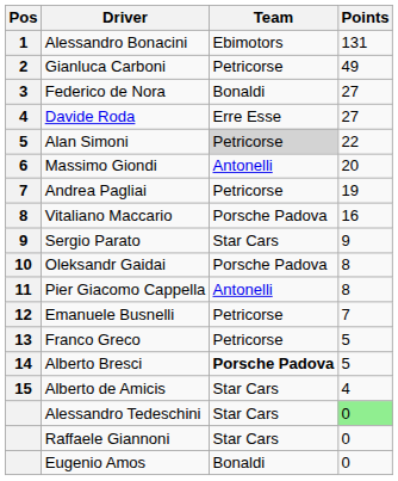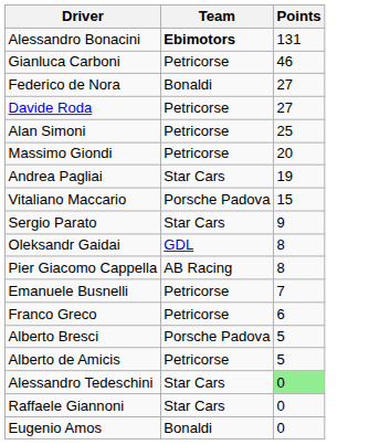 <table class="wikitable" style="font-size: 90%">
 <tr>
-<th>Pos</th>
 <th>Driver</th>
 <th>Team</th>
 <th>Points</th>
 </tr>
 <tr>
-<th>1</th>
 <td> Alessandro Bonacini</td>
-<td>Ebimotors</td>
+<td><strong>Ebimotors</strong></td>
 <td>131</td>
 </tr>
 <tr>
-<th>2</th>
 <td> Gianluca Carboni</td>
 <td>Petricorse</td>
-<td>49</td>
+<td>46</td>
 </tr>
 <tr>
-<th>3</th>
 <td> Federico de Nora</td>
 <td>Bonaldi</td>
 <td>27</td>
 </tr>
 <tr>
-<th>4</th>
 <td> <a href='#'>Davide Roda</a></td>
-<td>Erre Esse</td>
+<td>Petricorse</td>
 <td>27</td>
 </tr>
 <tr>
-<th>5</th>
 <td> Alan Simoni</td>
-<td style="background: lightgrey;">Petricorse</td>
-<td>22</td>
+<td>Petricorse</td>
+<td>25</td>
 </tr>
 <tr>
-<th>6</th>
 <td> Massimo Giondi</td>
-<td><a href='#'>Antonelli</a></td>
+<td>Petricorse</td>
 <td>20</td>
 </tr>
 <tr>
-<th>7</th>
 <td> Andrea Pagliai</td>
-<td>Petricorse</td>
+<td>Star Cars</td>
 <td>19</td>
 </tr>
 <tr>
-<th>8</th>
 <td> Vitaliano Maccario</td>
 <td>Porsche Padova</td>
-<td>16</td>
+<td>15</td>
 </tr>
 <tr>
-<th>9</th>
 <td> Sergio Parato</td>
 <td>Star Cars</td>
 <td>9</td>
 </tr>
 <tr>
-<th>10</th>
 <td> Oleksandr Gaidai</td>
-<td>Porsche Padova</td>
+<td><a href='#'>GDL</a></td>
 <td>8</td>
 </tr>
 <tr>
-<th>11</th>
 <td> Pier Giacomo Cappella</td>
-<td><a href='#'>Antonelli</a></td>
+<td>AB Racing</td>
 <td>8</td>
 </tr>
 <tr>
-<th>12</th>
 <td> Emanuele Busnelli</td>
 <td>Petricorse</td>
 <td>7</td>
 </tr>
 <tr>
-<th>13</th>
 <td> Franco Greco</td>
+<td>Petricorse</td>
+<td>6</td>
+</tr>
+<tr>
+<td> Alberto Bresci</td>
+<td>Porsche Padova</td>
+<td>5</td>
+</tr>
+<tr>
+<td> Alberto de Amicis</td>
 <td>Petricorse</td>
 <td>5</td>
 </tr>
 <tr>
-<th>14</th>
-<td> Alberto Bresci</td>
-<td><strong>Porsche Padova</strong></td>
-<td>5</td>
-</tr>
-<tr>
-<th>15</th>
-<td> Alberto de Amicis</td>
-<td>Star Cars</td>
-<td>4</td>
-</tr>
-<tr>
-<th></th>
 <td> Alessandro Tedeschini</td>
 <td>Star Cars</td>
 <td style="background: lightgreen;">0</td>
 </tr>
 <tr>
-<th></th>
 <td> Raffaele Giannoni</td>
 <td>Star Cars</td>
 <td>0</td>
 </tr>
 <tr>
-<th></th>
 <td> Eugenio Amos</td>
 <td>Bonaldi</td>
 <td>0</td>
 </tr>
 </table>
